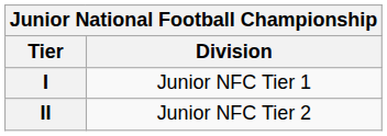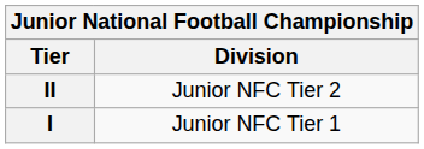 <table class="wikitable" style="text-align:center;">
 <tr>
 <th colspan="2">Junior National Football Championship</th>
 </tr>
 <tr>
 <th>Tier</th>
 <th>Division</th>
 </tr>
 <tr>
+<th>II</th>
+<td>Junior NFC Tier 2</td>
+</tr>
+<tr>
 <th>I</th>
 <td>Junior NFC Tier 1</td>
 </tr>
-<tr>
-<th>II</th>
-<td>Junior NFC Tier 2</td>
-</tr>
 </table>
